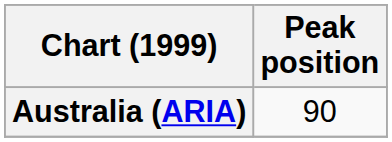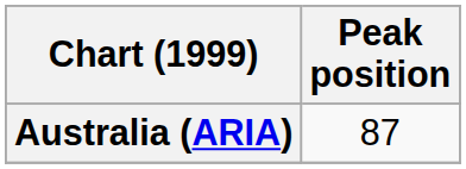 <table class="wikitable sortable plainrowheaders">
 <tr>
 <th>Chart (1999)</th>
 <th>Peak<br>position</th>
 </tr>
 <tr>
 <th scope="row">Australia (<a href='#'>ARIA</a>)</th>
-<td align="center">90</td>
+<td align="center">87</td>
 </tr>
 <tr>
 </tr>
 <tr>
 </tr>
 <tr>
 </tr>
 <tr>
 </tr>
 </table>
